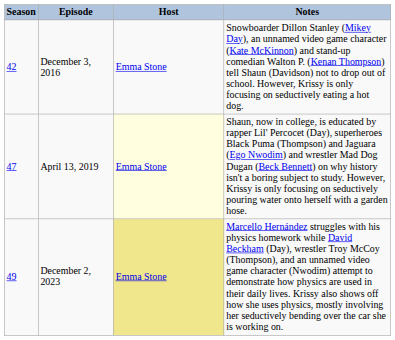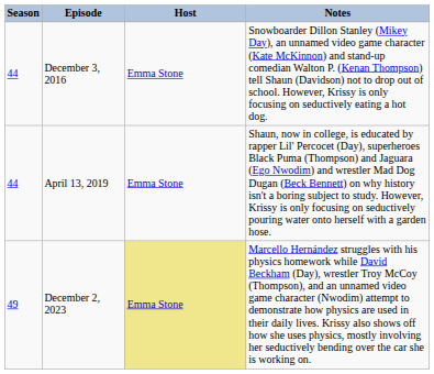 <table class="wikitable" style="width:100%;">
 <tr>
 <th style="background:#B0C4DE;" width="5%">Season</th>
 <th style="background:#B0C4DE;" width="20%">Episode</th>
 <th style="background:#B0C4DE;" width="30%">Host</th>
 <th style="background:#B0C4DE;" width="45%">Notes</th>
 </tr>
 <tr>
-<td><a href='#'>42</a></td>
+<td><a href='#'>44</a></td>
 <td>December 3, 2016</td>
 <td><a href='#'>Emma Stone</a></td>
 <td>Snowboarder Dillon Stanley (<a href='#'>Mikey Day</a>), an unnamed video game character (<a href='#'>Kate McKinnon</a>) and stand-up comedian Walton P. (<a href='#'>Kenan Thompson</a>) tell Shaun (Davidson) not to drop out of school. However, Krissy is only focusing on seductively eating a hot dog.</td>
 </tr>
 <tr>
-<td><a href='#'>47</a></td>
+<td><a href='#'>44</a></td>
 <td>April 13, 2019</td>
-<td style="background: lightyellow;"><a href='#'>Emma Stone</a></td>
+<td><a href='#'>Emma Stone</a></td>
 <td>Shaun, now in college, is educated by rapper Lil' Percocet (Day), superheroes Black Puma (Thompson) and Jaguara (<a href='#'>Ego Nwodim</a>) and wrestler Mad Dog Dugan (<a href='#'>Beck Bennett</a>) on why history isn't a boring subject to study. However, Krissy is only focusing on seductively pouring water onto herself with a garden hose.</td>
 </tr>
 <tr>
 <td><a href='#'>49</a></td>
 <td>December 2, 2023</td>
 <td style="background: khaki;"><a href='#'>Emma Stone</a></td>
 <td><a href='#'>Marcello Hernández</a> struggles with his physics homework while <a href='#'>David Beckham</a> (Day), wrestler Troy McCoy (Thompson), and an unnamed video game character (Nwodim) attempt to demonstrate how physics are used in their daily lives. Krissy also shows off how she uses physics, mostly involving her seductively bending over the car she is working on.</td>
 </tr>
 </table>
